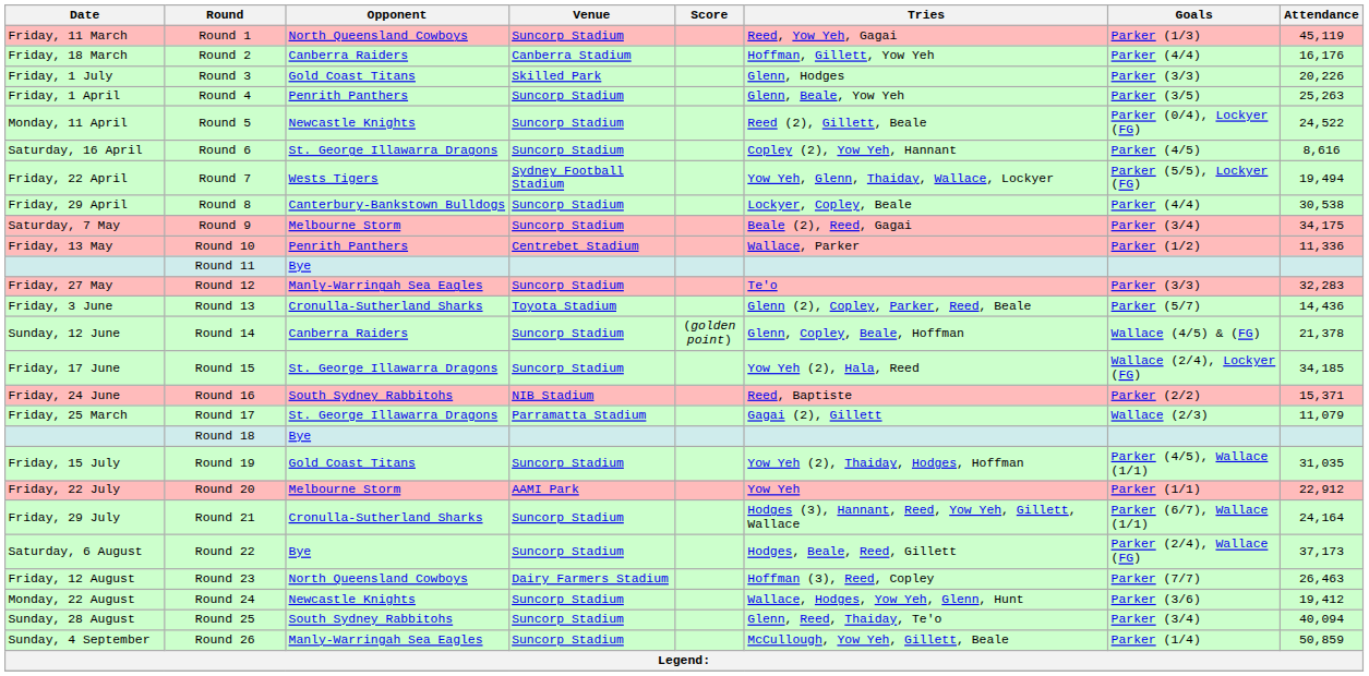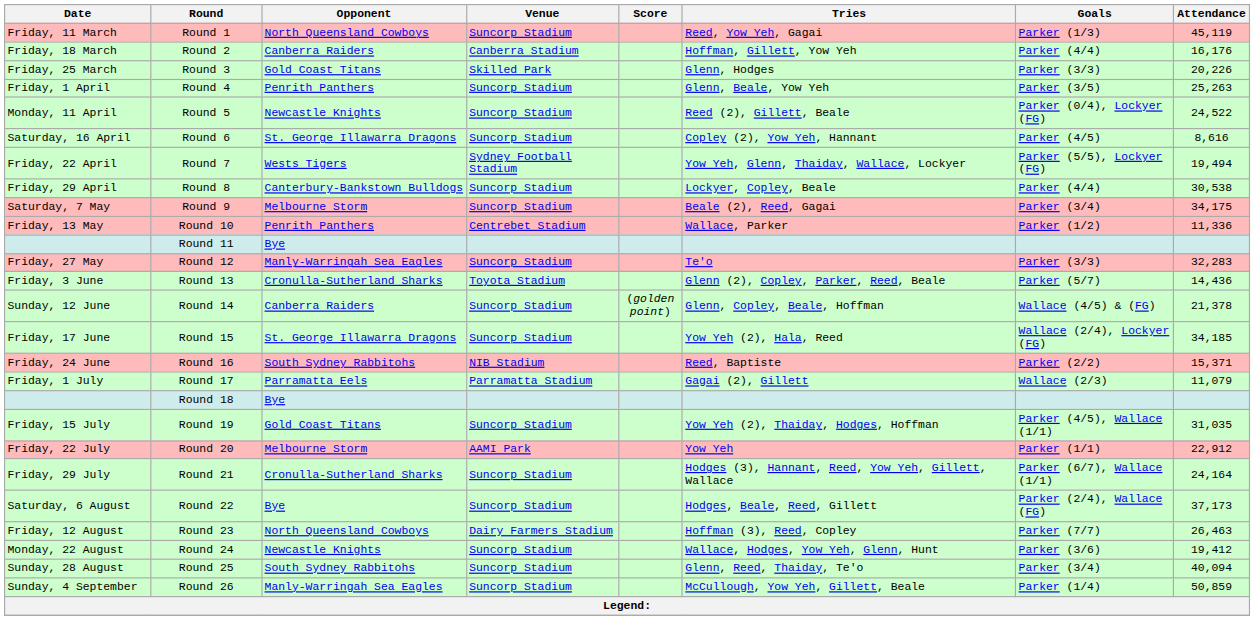 <table class="wikitable" style="font-size:75%;">
 <tr>
 <th width="120">Date</th>
 <th width="90">Round</th>
 <th width="170">Opponent</th>
 <th width="125">Venue</th>
 <th width="50">Score</th>
 <th width="280">Tries</th>
 <th width="130">Goals</th>
 <th width="60">Attendance</th>
 </tr>
 <tr bgcolor=#FFBBBB>
 <td>Friday, 11 March</td>
 <td style="text-align:center;">Round 1</td>
 <td> <a href='#'>North Queensland Cowboys</a></td>
 <td><a href='#'>Suncorp Stadium</a></td>
 <td style="text-align:center;"></td>
 <td><a href='#'>Reed</a>, <a href='#'>Yow Yeh</a>, Gagai</td>
 <td><a href='#'>Parker</a> (1/3)</td>
 <td style="text-align:center;">45,119</td>
 </tr>
 <tr bgcolor=#CCFFCC>
 <td>Friday, 18 March</td>
 <td style="text-align:center;">Round 2</td>
 <td> <a href='#'>Canberra Raiders</a></td>
 <td><a href='#'>Canberra Stadium</a></td>
 <td style="text-align:center;"></td>
 <td><a href='#'>Hoffman</a>, <a href='#'>Gillett</a>, Yow Yeh</td>
 <td><a href='#'>Parker</a> (4/4)</td>
 <td style="text-align:center;">16,176</td>
 </tr>
 <tr bgcolor=#CCFFCC>
-<td>Friday, 1 July</td>
+<td>Friday, 25 March</td>
 <td style="text-align:center;">Round 3</td>
 <td> <a href='#'>Gold Coast Titans</a></td>
 <td><a href='#'>Skilled Park</a></td>
 <td style="text-align:center;"></td>
 <td><a href='#'>Glenn</a>, Hodges</td>
 <td><a href='#'>Parker</a> (3/3)</td>
 <td style="text-align:center;">20,226</td>
 </tr>
 <tr bgcolor=#CCFFCC>
 <td>Friday, 1 April</td>
 <td style="text-align:center;">Round 4</td>
 <td> <a href='#'>Penrith Panthers</a></td>
 <td><a href='#'>Suncorp Stadium</a></td>
 <td style="text-align:center;"></td>
 <td><a href='#'>Glenn</a>, <a href='#'>Beale</a>, Yow Yeh</td>
 <td><a href='#'>Parker</a> (3/5)</td>
 <td style="text-align:center;">25,263</td>
 </tr>
 <tr bgcolor=#CCFFCC>
 <td>Monday, 11 April</td>
 <td style="text-align:center;">Round 5</td>
 <td> <a href='#'>Newcastle Knights</a></td>
 <td><a href='#'>Suncorp Stadium</a></td>
 <td style="text-align:center;"></td>
 <td><a href='#'>Reed</a> (2), <a href='#'>Gillett</a>, Beale</td>
 <td><a href='#'>Parker</a> (0/4), <a href='#'>Lockyer</a> (<a href='#'>FG</a>)</td>
 <td style="text-align:center;">24,522</td>
 </tr>
 <tr bgcolor=#CCFFCC>
 <td>Saturday, 16 April</td>
 <td style="text-align:center;">Round 6</td>
 <td> <a href='#'>St. George Illawarra Dragons</a></td>
 <td><a href='#'>Suncorp Stadium</a></td>
 <td style="text-align:center;"></td>
 <td><a href='#'>Copley</a> (2), <a href='#'>Yow Yeh</a>, Hannant</td>
 <td><a href='#'>Parker</a> (4/5)</td>
 <td style="text-align:center;">8,616</td>
 </tr>
 <tr bgcolor=#CCFFCC>
 <td>Friday, 22 April</td>
 <td style="text-align:center;">Round 7</td>
 <td> <a href='#'>Wests Tigers</a></td>
 <td><a href='#'>Sydney Football Stadium</a></td>
 <td style="text-align:center;"></td>
 <td><a href='#'>Yow Yeh</a>, <a href='#'>Glenn</a>, <a href='#'>Thaiday</a>, <a href='#'>Wallace</a>, Lockyer</td>
 <td><a href='#'>Parker</a> (5/5), <a href='#'>Lockyer</a> (<a href='#'>FG</a>)</td>
 <td style="text-align:center;">19,494</td>
 </tr>
 <tr bgcolor=#CCFFCC>
 <td>Friday, 29 April</td>
 <td style="text-align:center;">Round 8</td>
 <td> <a href='#'>Canterbury-Bankstown Bulldogs</a></td>
 <td><a href='#'>Suncorp Stadium</a></td>
 <td style="text-align:center;"></td>
 <td><a href='#'>Lockyer</a>, <a href='#'>Copley</a>, Beale</td>
 <td><a href='#'>Parker</a> (4/4)</td>
 <td style="text-align:center;">30,538</td>
 </tr>
 <tr bgcolor=#FFBBBB>
 <td>Saturday, 7 May</td>
 <td style="text-align:center;">Round 9</td>
 <td> <a href='#'>Melbourne Storm</a></td>
 <td><a href='#'>Suncorp Stadium</a></td>
 <td style="text-align:center;"></td>
 <td><a href='#'>Beale</a> (2), <a href='#'>Reed</a>, Gagai</td>
 <td><a href='#'>Parker</a> (3/4)</td>
 <td style="text-align:center;">34,175</td>
 </tr>
 <tr bgcolor=#FFBBBB>
 <td>Friday, 13 May</td>
 <td style="text-align:center;">Round 10</td>
 <td> <a href='#'>Penrith Panthers</a></td>
 <td><a href='#'>Centrebet Stadium</a></td>
 <td style="text-align:center;"></td>
 <td><a href='#'>Wallace</a>, Parker</td>
 <td><a href='#'>Parker</a> (1/2)</td>
 <td style="text-align:center;">11,336</td>
 </tr>
 <tr bgcolor="#cfecec">
 <td></td>
 <td style="text-align:center;">Round 11</td>
 <td><a href='#'>Bye</a></td>
 <td></td>
 <td></td>
 <td></td>
 <td></td>
 <td></td>
 </tr>
 <tr bgcolor=#FFBBBB>
 <td>Friday, 27 May</td>
 <td style="text-align:center;">Round 12</td>
 <td> <a href='#'>Manly-Warringah Sea Eagles</a></td>
 <td><a href='#'>Suncorp Stadium</a></td>
 <td style="text-align:center;"></td>
 <td><a href='#'>Te'o</a></td>
 <td><a href='#'>Parker</a> (3/3)</td>
 <td style="text-align:center;">32,283</td>
 </tr>
 <tr bgcolor=#CCFFCC>
 <td>Friday, 3 June</td>
 <td style="text-align:center;">Round 13</td>
 <td> <a href='#'>Cronulla-Sutherland Sharks</a></td>
 <td><a href='#'>Toyota Stadium</a></td>
 <td style="text-align:center;"></td>
 <td><a href='#'>Glenn</a> (2), <a href='#'>Copley</a>, <a href='#'>Parker</a>, <a href='#'>Reed</a>, Beale</td>
 <td><a href='#'>Parker</a> (5/7)</td>
 <td style="text-align:center;">14,436</td>
 </tr>
 <tr bgcolor=#CCFFCC>
 <td>Sunday, 12 June</td>
 <td style="text-align:center;">Round 14</td>
 <td> <a href='#'>Canberra Raiders</a></td>
 <td><a href='#'>Suncorp Stadium</a></td>
 <td style="text-align:center;"> (<em>golden point</em>)</td>
 <td><a href='#'>Glenn</a>, <a href='#'>Copley</a>, <a href='#'>Beale</a>, Hoffman</td>
 <td><a href='#'>Wallace</a> (4/5) & (<a href='#'>FG</a>)</td>
 <td style="text-align:center;">21,378</td>
 </tr>
 <tr bgcolor=#CCFFCC>
 <td>Friday, 17 June</td>
 <td style="text-align:center;">Round 15</td>
 <td> <a href='#'>St. George Illawarra Dragons</a></td>
 <td><a href='#'>Suncorp Stadium</a></td>
 <td style="text-align:center;"></td>
 <td><a href='#'>Yow Yeh</a> (2), <a href='#'>Hala</a>, Reed</td>
 <td><a href='#'>Wallace</a> (2/4), <a href='#'>Lockyer</a> (<a href='#'>FG</a>)</td>
 <td style="text-align:center;">34,185</td>
 </tr>
 <tr bgcolor=#FFBBBB>
 <td>Friday, 24 June</td>
 <td style="text-align:center;">Round 16</td>
 <td> <a href='#'>South Sydney Rabbitohs</a></td>
 <td><a href='#'>NIB Stadium</a></td>
 <td style="text-align:center;"></td>
 <td><a href='#'>Reed</a>, Baptiste</td>
 <td><a href='#'>Parker</a> (2/2)</td>
 <td style="text-align:center;">15,371</td>
 </tr>
 <tr bgcolor=#CCFFCC>
-<td>Friday, 25 March</td>
+<td>Friday, 1 July</td>
 <td style="text-align:center;">Round 17</td>
-<td> <a href='#'>St. George Illawarra Dragons</a></td>
+<td> <a href='#'>Parramatta Eels</a></td>
 <td><a href='#'>Parramatta Stadium</a></td>
 <td style="text-align:center;"></td>
 <td><a href='#'>Gagai</a> (2), <a href='#'>Gillett</a></td>
 <td><a href='#'>Wallace</a> (2/3)</td>
 <td style="text-align:center;">11,079</td>
 </tr>
 <tr bgcolor="#cfecec">
 <td></td>
 <td style="text-align:center;">Round 18</td>
 <td><a href='#'>Bye</a></td>
 <td></td>
 <td></td>
 <td></td>
 <td></td>
 <td></td>
 </tr>
 <tr bgcolor=#CCFFCC>
 <td>Friday, 15 July</td>
 <td style="text-align:center;">Round 19</td>
 <td> <a href='#'>Gold Coast Titans</a></td>
 <td><a href='#'>Suncorp Stadium</a></td>
 <td style="text-align:center;"></td>
 <td><a href='#'>Yow Yeh</a> (2), <a href='#'>Thaiday</a>, <a href='#'>Hodges</a>, Hoffman</td>
 <td><a href='#'>Parker</a> (4/5), <a href='#'>Wallace</a> (1/1)</td>
 <td style="text-align:center;">31,035</td>
 </tr>
 <tr bgcolor=#FFBBBB>
 <td>Friday, 22 July</td>
 <td style="text-align:center;">Round 20</td>
 <td> <a href='#'>Melbourne Storm</a></td>
 <td><a href='#'>AAMI Park</a></td>
 <td style="text-align:center;"></td>
 <td><a href='#'>Yow Yeh</a></td>
 <td><a href='#'>Parker</a> (1/1)</td>
 <td style="text-align:center;">22,912</td>
 </tr>
 <tr bgcolor=#CCFFCC>
 <td>Friday, 29 July</td>
 <td style="text-align:center;">Round 21</td>
 <td> <a href='#'>Cronulla-Sutherland Sharks</a></td>
 <td><a href='#'>Suncorp Stadium</a></td>
 <td style="text-align:center;"></td>
 <td><a href='#'>Hodges</a> (3), <a href='#'>Hannant</a>, <a href='#'>Reed</a>, <a href='#'>Yow Yeh</a>, <a href='#'>Gillett</a>, Wallace</td>
 <td><a href='#'>Parker</a> (6/7), <a href='#'>Wallace</a> (1/1)</td>
 <td style="text-align:center;">24,164</td>
 </tr>
 <tr bgcolor=#CCFFCC>
 <td>Saturday, 6 August</td>
 <td style="text-align:center;">Round 22</td>
 <td><a href='#'>Bye</a></td>
 <td><a href='#'>Suncorp Stadium</a></td>
 <td style="text-align:center;"></td>
 <td><a href='#'>Hodges</a>, <a href='#'>Beale</a>, <a href='#'>Reed</a>, Gillett</td>
 <td><a href='#'>Parker</a> (2/4), <a href='#'>Wallace</a> (<a href='#'>FG</a>)</td>
 <td style="text-align:center;">37,173</td>
 </tr>
 <tr bgcolor=#CCFFCC>
 <td>Friday, 12 August</td>
 <td style="text-align:center;">Round 23</td>
 <td> <a href='#'>North Queensland Cowboys</a></td>
 <td><a href='#'>Dairy Farmers Stadium</a></td>
 <td style="text-align:center;"></td>
 <td><a href='#'>Hoffman</a> (3), <a href='#'>Reed</a>, Copley</td>
 <td><a href='#'>Parker</a> (7/7)</td>
 <td style="text-align:center;">26,463</td>
 </tr>
 <tr bgcolor=#CCFFCC>
 <td>Monday, 22 August</td>
 <td style="text-align:center;">Round 24</td>
 <td> <a href='#'>Newcastle Knights</a></td>
 <td><a href='#'>Suncorp Stadium</a></td>
 <td style="text-align:center;"></td>
 <td><a href='#'>Wallace</a>, <a href='#'>Hodges</a>, <a href='#'>Yow Yeh</a>, <a href='#'>Glenn</a>, Hunt</td>
 <td><a href='#'>Parker</a> (3/6)</td>
 <td style="text-align:center;">19,412</td>
 </tr>
 <tr bgcolor=#CCFFCC>
 <td>Sunday, 28 August</td>
 <td style="text-align:center;">Round 25</td>
 <td> <a href='#'>South Sydney Rabbitohs</a></td>
 <td><a href='#'>Suncorp Stadium</a></td>
 <td style="text-align:center;"></td>
 <td><a href='#'>Glenn</a>, <a href='#'>Reed</a>, <a href='#'>Thaiday</a>, Te'o</td>
 <td><a href='#'>Parker</a> (3/4)</td>
 <td style="text-align:center;">40,094</td>
 </tr>
 <tr bgcolor=#CCFFCC>
 <td>Sunday, 4 September</td>
 <td style="text-align:center;">Round 26</td>
 <td> <a href='#'>Manly-Warringah Sea Eagles</a></td>
 <td><a href='#'>Suncorp Stadium</a></td>
 <td style="text-align:center;"></td>
 <td><a href='#'>McCullough</a>, <a href='#'>Yow Yeh</a>, <a href='#'>Gillett</a>, Beale</td>
 <td><a href='#'>Parker</a> (1/4)</td>
 <td style="text-align:center;">50,859</td>
 </tr>
 <tr>
 <th colspan="11"><strong>Legend</strong>:    </th>
 </tr>
 <tr>
 </tr>
 </table>
